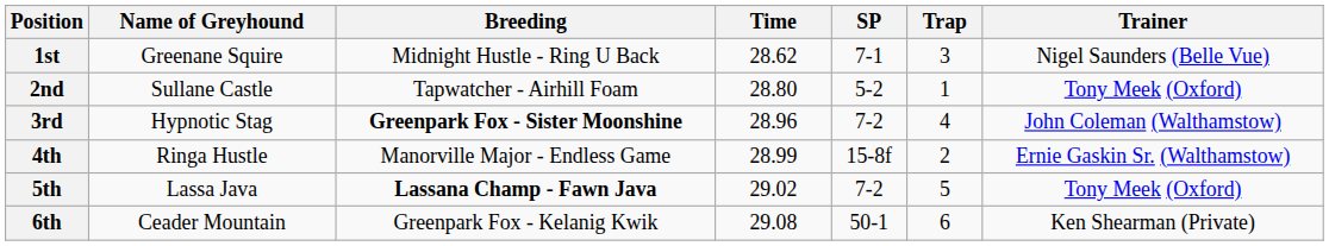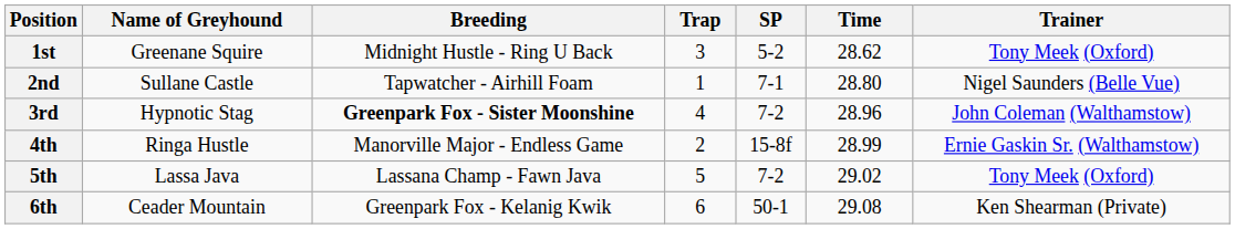 <table class="wikitable" style="text-align: center">
 <tr>
 <th width=50>Position</th>
 <th width=180>Name of Greyhound</th>
 <th width=280>Breeding</th>
+<th width=50>Trap</th>
+<th width=50>SP</th>
 <th width=80>Time</th>
-<th width=50>SP</th>
-<th width=50>Trap</th>
 <th width=250>Trainer</th>
 </tr>
 <tr>
 <th>1st</th>
 <td>Greenane Squire</td>
 <td>Midnight Hustle - Ring U Back</td>
+<td>3</td>
+<td>5-2</td>
 <td>28.62</td>
-<td>7-1</td>
-<td>3</td>
-<td>Nigel Saunders <a href='#'>(Belle Vue)</a></td>
+<td><a href='#'>Tony Meek</a> <a href='#'>(Oxford)</a></td>
 </tr>
 <tr>
 <th>2nd</th>
 <td>Sullane Castle</td>
 <td>Tapwatcher - Airhill Foam</td>
+<td>1</td>
+<td>7-1</td>
 <td>28.80</td>
-<td>5-2</td>
-<td>1</td>
-<td><a href='#'>Tony Meek</a> <a href='#'>(Oxford)</a></td>
+<td>Nigel Saunders <a href='#'>(Belle Vue)</a></td>
 </tr>
 <tr>
 <th>3rd</th>
 <td>Hypnotic Stag</td>
 <td><strong>Greenpark Fox - Sister Moonshine</strong></td>
+<td>4</td>
+<td>7-2</td>
 <td>28.96</td>
-<td>7-2</td>
-<td>4</td>
 <td><a href='#'>John Coleman</a> <a href='#'>(Walthamstow)</a></td>
 </tr>
 <tr>
 <th>4th</th>
 <td>Ringa Hustle</td>
 <td>Manorville Major - Endless Game</td>
+<td>2</td>
+<td>15-8f</td>
 <td>28.99</td>
-<td>15-8f</td>
-<td>2</td>
 <td><a href='#'>Ernie Gaskin Sr.</a> <a href='#'>(Walthamstow)</a></td>
 </tr>
 <tr>
 <th>5th</th>
 <td>Lassa Java</td>
-<td><strong>Lassana Champ - Fawn Java</strong></td>
+<td>Lassana Champ - Fawn Java</td>
+<td>5</td>
+<td>7-2</td>
 <td>29.02</td>
-<td>7-2</td>
-<td>5</td>
 <td><a href='#'>Tony Meek</a> <a href='#'>(Oxford)</a></td>
 </tr>
 <tr>
 <th>6th</th>
 <td>Ceader Mountain</td>
 <td>Greenpark Fox - Kelanig Kwik</td>
+<td>6</td>
+<td>50-1</td>
 <td>29.08</td>
-<td>50-1</td>
-<td>6</td>
 <td>Ken Shearman (Private)</td>
 </tr>
 </table>
